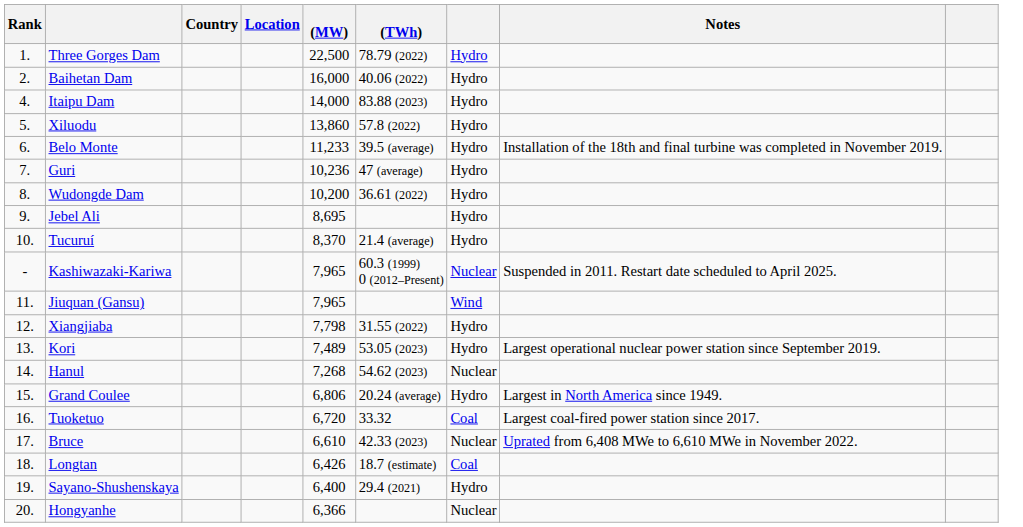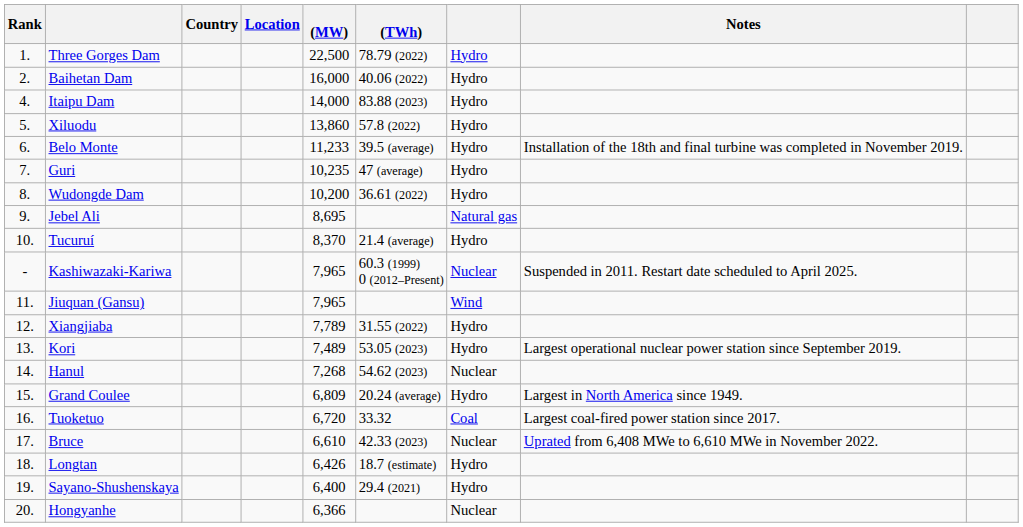 <table class="wikitable sortable">
 <tr>
 <th>Rank</th>
 <th></th>
 <th>Country</th>
 <th class="unsortable"><a href='#'>Location</a></th>
 <th width=50><br>(<a href='#'>MW</a>)</th>
 <th data-sort-type="number"> <br>(<a href='#'>TWh</a>)</th>
 <th></th>
 <th class="unsortable">Notes</th>
 <th class="unsortable" width="50"></th>
 </tr>
 <tr>
 <td align=center>1.</td>
 <td><a href='#'>Three Gorges Dam</a></td>
 <td></td>
 <td></td>
 <td align=center>22,500</td>
 <td>78.79 <small>(2022)</small></td>
 <td><a href='#'>Hydro</a></td>
 <td></td>
 <td></td>
 </tr>
 <tr>
 <td align="center">2.</td>
 <td><a href='#'>Baihetan Dam</a></td>
 <td></td>
 <td></td>
 <td align="center">16,000</td>
 <td>40.06 <small>(2022)</small></td>
 <td>Hydro</td>
 <td></td>
 <td></td>
 </tr>
 <tr>
 <td align="center">4.</td>
 <td><a href='#'>Itaipu Dam</a></td>
 <td><br></td>
 <td></td>
 <td align="center">14,000</td>
 <td>83.88 <small>(2023)</small></td>
 <td>Hydro</td>
 <td></td>
 <td></td>
 </tr>
 <tr>
 <td align="center">5.</td>
 <td><a href='#'>Xiluodu</a></td>
 <td></td>
 <td></td>
 <td align="center">13,860</td>
 <td>57.8 <small>(2022)</small></td>
 <td>Hydro</td>
 <td></td>
 <td></td>
 </tr>
 <tr>
 <td style="text-align:center;">6.</td>
 <td><a href='#'>Belo Monte</a></td>
 <td></td>
 <td></td>
 <td style="text-align:center;">11,233</td>
 <td>39.5 <small>(average)</small></td>
 <td>Hydro</td>
 <td>Installation of the 18th and final turbine was completed in November 2019.</td>
 <td></td>
 </tr>
 <tr>
 <td align="center">7.</td>
 <td><a href='#'>Guri</a></td>
 <td></td>
 <td></td>
-<td align="center">10,236</td>
+<td align="center">10,235</td>
 <td>47 <small>(average)</small></td>
 <td>Hydro</td>
 <td></td>
 <td></td>
 </tr>
 <tr>
 <td align="center">8.</td>
 <td><a href='#'>Wudongde Dam</a></td>
 <td></td>
 <td></td>
 <td align="center">10,200</td>
 <td>36.61 <small>(2022)</small></td>
 <td>Hydro</td>
 <td></td>
 <td></td>
 </tr>
 <tr>
 <td style="text-align:center;">9.</td>
 <td><a href='#'>Jebel Ali</a></td>
 <td></td>
 <td></td>
 <td style="text-align:center;">8,695</td>
 <td></td>
-<td>Hydro</td>
+<td><a href='#'>Natural gas</a></td>
 <td></td>
 <td></td>
 </tr>
 <tr>
 <td style="text-align:center;">10.</td>
 <td><a href='#'>Tucuruí</a></td>
 <td></td>
 <td></td>
 <td style="text-align:center;">8,370</td>
 <td>21.4 <small>(average)</small></td>
 <td>Hydro</td>
 <td></td>
 <td></td>
 </tr>
 <tr>
 <td style="text-align:center;">-</td>
 <td><a href='#'>Kashiwazaki-Kariwa</a></td>
 <td></td>
 <td></td>
 <td style="text-align:center;">7,965</td>
 <td>60.3 <small>(1999)</small><br> 0 <small>(2012–Present)</small></td>
 <td><a href='#'>Nuclear</a></td>
 <td>Suspended in 2011. Restart date scheduled to April 2025.</td>
 <td></td>
 </tr>
 <tr>
 <td style="text-align:center;">11.</td>
 <td><a href='#'>Jiuquan (Gansu)</a></td>
 <td></td>
 <td></td>
 <td style="text-align:center;">7,965</td>
 <td></td>
 <td><a href='#'>Wind</a></td>
 <td></td>
 <td></td>
 </tr>
 <tr>
 <td style="text-align:center;">12.</td>
 <td><a href='#'>Xiangjiaba</a></td>
 <td></td>
 <td></td>
-<td style="text-align:center;">7,798</td>
+<td style="text-align:center;">7,789</td>
 <td>31.55 <small>(2022)</small></td>
 <td>Hydro</td>
 <td></td>
 <td></td>
 </tr>
 <tr>
 <td style="text-align:center;">13.</td>
 <td><a href='#'>Kori</a></td>
 <td></td>
 <td></td>
 <td style="text-align:center;">7,489</td>
 <td>53.05 <small>(2023)</small> </td>
 <td>Hydro</td>
 <td>Largest operational nuclear power station since September 2019.</td>
 <td></td>
 </tr>
 <tr>
 <td style="text-align:center;">14.</td>
 <td><a href='#'>Hanul</a></td>
 <td></td>
 <td></td>
 <td style="text-align:center;">7,268</td>
 <td>54.62 <small>(2023)</small></td>
 <td>Nuclear</td>
 <td></td>
 <td></td>
 </tr>
 <tr>
 <td style="text-align:center;">15.</td>
 <td><a href='#'>Grand Coulee</a></td>
 <td></td>
 <td></td>
-<td style="text-align:center;">6,806</td>
+<td style="text-align:center;">6,809</td>
 <td>20.24 <small>(average)</small></td>
 <td>Hydro</td>
 <td>Largest in <a href='#'>North America</a> since 1949.</td>
 <td></td>
 </tr>
 <tr>
 <td style="text-align:center;">16.</td>
 <td><a href='#'>Tuoketuo</a></td>
 <td></td>
 <td></td>
 <td style="text-align:center;">6,720</td>
 <td>33.32</td>
 <td><a href='#'>Coal</a></td>
 <td>Largest coal-fired power station since 2017.</td>
 <td></td>
 </tr>
 <tr>
 <td style="text-align:center;">17.</td>
 <td><a href='#'>Bruce</a></td>
 <td></td>
 <td></td>
 <td style="text-align:center;">6,610</td>
 <td>42.33 <small>(2023)</small></td>
 <td>Nuclear</td>
 <td><a href='#'>Uprated</a> from 6,408 MWe to 6,610 MWe in November 2022.</td>
 <td></td>
 </tr>
 <tr>
 <td style="text-align:center;">18.</td>
 <td><a href='#'>Longtan</a></td>
 <td></td>
 <td></td>
 <td style="text-align:center;">6,426</td>
 <td>18.7 <small>(estimate)</small></td>
-<td><a href='#'>Coal</a></td>
+<td>Hydro</td>
 <td></td>
 <td></td>
 </tr>
 <tr>
 <td style="text-align:center;">19.</td>
 <td nowrap=""><a href='#'>Sayano-Shushenskaya</a></td>
 <td></td>
 <td></td>
 <td style="text-align:center;">6,400</td>
 <td>29.4 <small>(2021)</small></td>
 <td>Hydro</td>
 <td></td>
 <td></td>
 </tr>
 <tr>
 <td style="text-align:center;">20.</td>
 <td><a href='#'>Hongyanhe</a></td>
 <td></td>
 <td></td>
 <td style="text-align:center;">6,366</td>
 <td></td>
 <td>Nuclear</td>
 <td></td>
 <td></td>
 </tr>
 </table>
